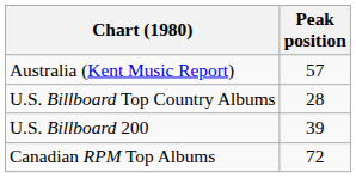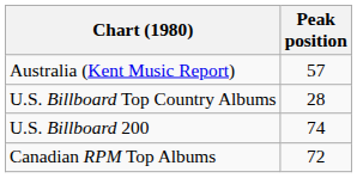 <table class="wikitable">
 <tr>
 <th>Chart (1980)</th>
 <th>Peak<br>position</th>
 </tr>
 <tr>
 <td>Australia (<a href='#'>Kent Music Report</a>)</td>
 <td align="center">57</td>
 </tr>
 <tr>
 <td>U.S. <em>Billboard</em> Top Country Albums</td>
 <td align="center">28</td>
 </tr>
 <tr>
 <td>U.S. <em>Billboard</em> 200</td>
-<td align="center">39</td>
+<td align="center">74</td>
 </tr>
 <tr>
 <td>Canadian <em>RPM</em> Top Albums</td>
 <td align="center">72</td>
 </tr>
 </table>
